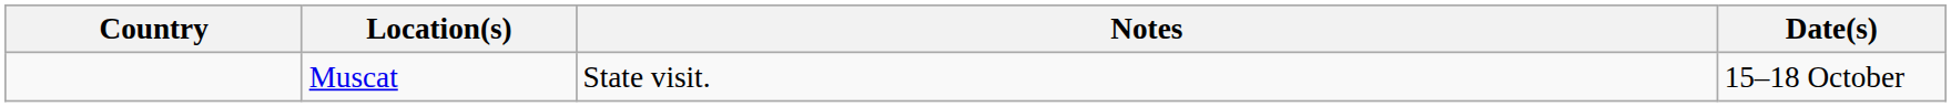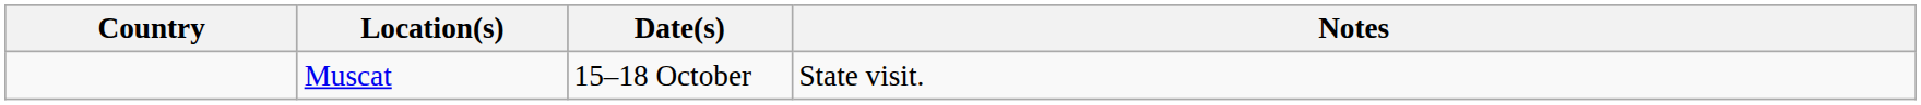 <table class="wikitable sortable">
 <tr>
 <th style="width: 13%;">Country</th>
 <th style="width: 12%;">Location(s)</th>
+<th style="width: 10%; ">Date(s)</th>
 <th style="width: 50%;">Notes</th>
-<th style="width: 10%; ">Date(s)</th>
 </tr>
 <tr>
 <td></td>
 <td><a href='#'>Muscat</a></td>
+<td>15–18 October</td>
 <td>State visit.</td>
-<td>15–18 October</td>
 </tr>
 </table>
